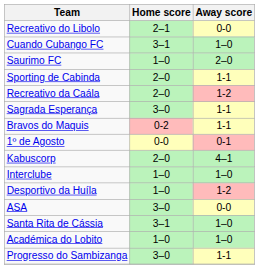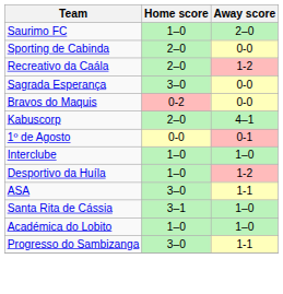 <table class="wikitable" style="text-align: center;">
 <tr>
 <th>Team</th>
 <th>Home score</th>
 <th>Away score</th>
-</tr>
-<tr>
-<td align="left"><a href='#'>Recreativo do Libolo</a></td>
-<td bgcolor=#bbf3bb>2–1</td>
-<td bgcolor=#ffffbb>0-0</td>
-</tr>
-<tr>
-<td align="left"><a href='#'>Cuando Cubango FC</a></td>
-<td bgcolor=#bbf3bb>3–1</td>
-<td bgcolor=#bbf3bb>1–0</td>
 </tr>
 <tr>
 <td align="left"><a href='#'>Saurimo FC</a></td>
 <td bgcolor=#bbf3bb>1–0</td>
 <td bgcolor=#bbf3bb>2–0</td>
 </tr>
 <tr>
 <td align="left"><a href='#'>Sporting de Cabinda</a></td>
 <td bgcolor=#bbf3bb>2–0</td>
-<td bgcolor=#ffffbb>1-1</td>
+<td bgcolor=#ffffbb>0-0</td>
 </tr>
 <tr>
 <td align="left"><a href='#'>Recreativo da Caála</a></td>
 <td bgcolor=#bbf3bb>2–0</td>
 <td bgcolor=#ffbbbb>1-2</td>
 </tr>
 <tr>
 <td align="left"><a href='#'>Sagrada Esperança</a></td>
 <td bgcolor=#bbf3bb>3–0</td>
-<td bgcolor=#ffffbb>1-1</td>
+<td bgcolor=#ffffbb>0-0</td>
 </tr>
 <tr>
 <td align="left"><a href='#'>Bravos do Maquis</a></td>
 <td bgcolor=#ffbbbb>0-2</td>
-<td bgcolor=#ffffbb>1-1</td>
+<td bgcolor=#ffffbb>0-0</td>
+</tr>
+<tr>
+<td align="left"><a href='#'>Kabuscorp</a></td>
+<td bgcolor=#bbf3bb>2–0</td>
+<td bgcolor=#bbf3bb>4–1</td>
 </tr>
 <tr>
 <td align="left"><a href='#'>1º de Agosto</a></td>
 <td bgcolor=#ffffbb>0-0</td>
 <td bgcolor=#ffbbbb>0-1</td>
-</tr>
-<tr>
-<td align="left"><a href='#'>Kabuscorp</a></td>
-<td bgcolor=#bbf3bb>2–0</td>
-<td bgcolor=#bbf3bb>4–1</td>
 </tr>
 <tr>
 <td align="left"><a href='#'>Interclube</a></td>
 <td bgcolor=#bbf3bb>1–0</td>
 <td bgcolor=#bbf3bb>1–0</td>
 </tr>
 <tr>
 <td align="left"><a href='#'>Desportivo da Huíla</a></td>
 <td bgcolor=#bbf3bb>1–0</td>
 <td bgcolor=#ffbbbb>1-2</td>
 </tr>
 <tr>
 <td align="left"><a href='#'>ASA</a></td>
 <td bgcolor=#bbf3bb>3–0</td>
-<td bgcolor=#ffffbb>0-0</td>
+<td bgcolor=#ffffbb>1-1</td>
 </tr>
 <tr>
 <td align="left"><a href='#'>Santa Rita de Cássia</a></td>
 <td bgcolor=#bbf3bb>3–1</td>
 <td bgcolor=#bbf3bb>1–0</td>
 </tr>
 <tr>
 <td align="left"><a href='#'>Académica do Lobito</a></td>
 <td bgcolor=#bbf3bb>1–0</td>
 <td bgcolor=#bbf3bb>1–0</td>
 </tr>
 <tr>
 <td align="left"><a href='#'>Progresso do Sambizanga</a></td>
 <td bgcolor=#bbf3bb>3–0</td>
 <td bgcolor=#ffffbb>1-1</td>
 </tr>
 <tr>
 </tr>
 </table>
